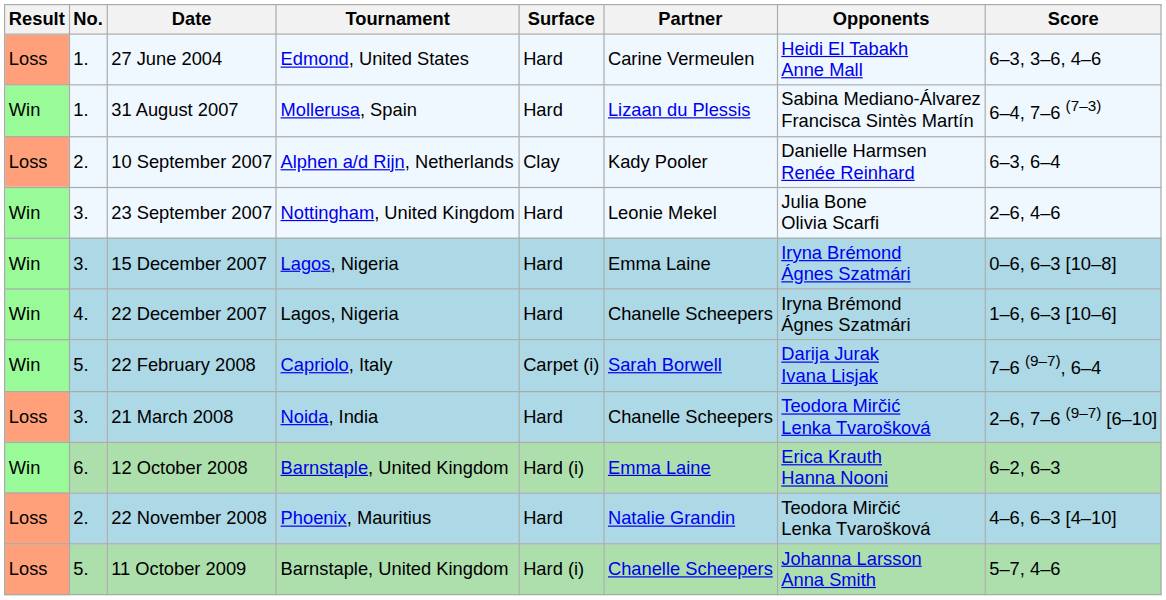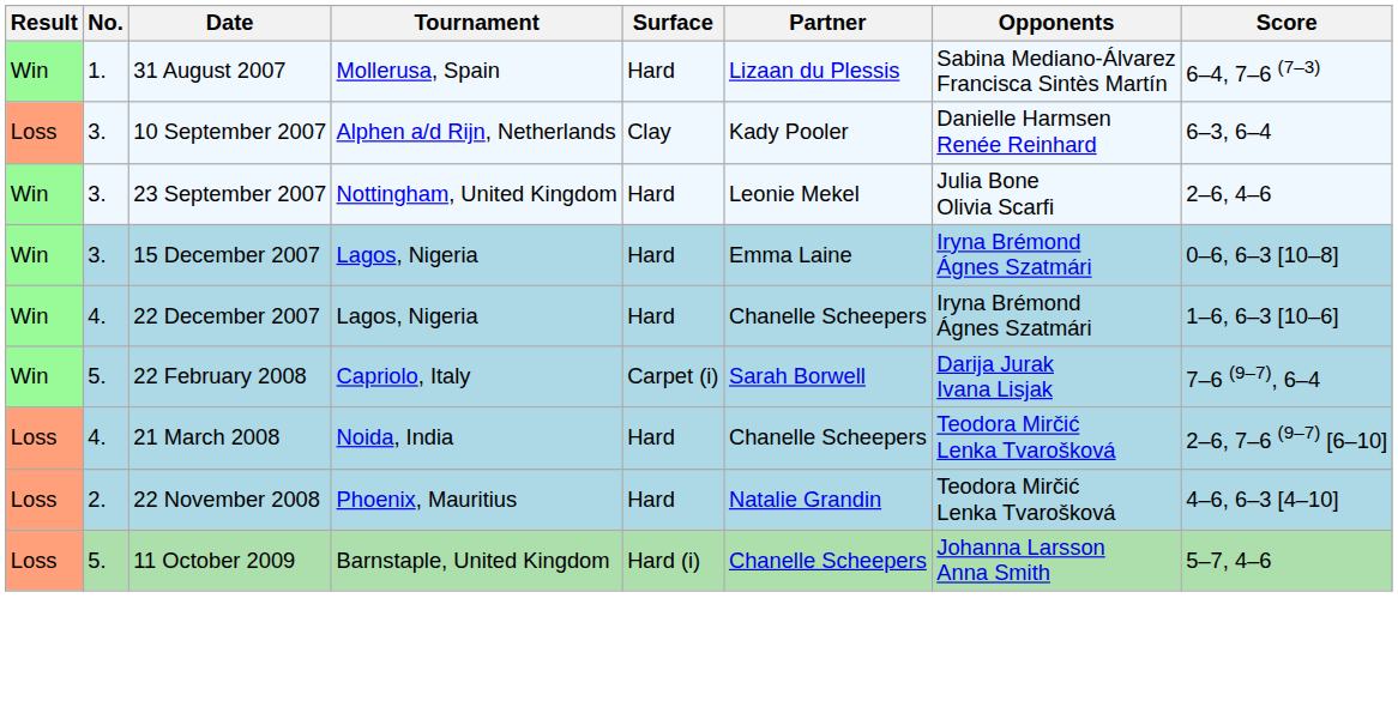 <table class="sortable wikitable" style=font-size:97%>
 <tr>
 <th>Result</th>
 <th>No.</th>
 <th>Date</th>
 <th>Tournament</th>
 <th>Surface</th>
 <th>Partner</th>
 <th>Opponents</th>
 <th class=unsortable>Score</th>
-</tr>
-<tr style="background:#f0f8ff;">
-<td style="background:#ffa07a;">Loss</td>
-<td>1.</td>
-<td>27 June 2004</td>
-<td><a href='#'>Edmond</a>, United States</td>
-<td>Hard</td>
-<td> Carine Vermeulen</td>
-<td> <a href='#'>Heidi El Tabakh</a> <br>  <a href='#'>Anne Mall</a></td>
-<td>6–3, 3–6, 4–6</td>
 </tr>
 <tr style="background:#f0f8ff;">
 <td style="background:#98fb98;">Win</td>
 <td>1.</td>
 <td>31 August 2007</td>
 <td><a href='#'>Mollerusa</a>, Spain</td>
 <td>Hard</td>
 <td> <a href='#'>Lizaan du Plessis</a></td>
 <td> Sabina Mediano-Álvarez <br>  Francisca Sintès Martín</td>
 <td>6–4, 7–6 <sup>(7–3)</sup></td>
 </tr>
 <tr style="background:#f0f8ff;">
 <td style="background:#ffa07a;">Loss</td>
-<td>2.</td>
+<td>3.</td>
 <td>10 September 2007</td>
 <td><a href='#'>Alphen a/d Rijn</a>, Netherlands</td>
 <td>Clay</td>
 <td> Kady Pooler</td>
 <td> Danielle Harmsen <br>  <a href='#'>Renée Reinhard</a></td>
 <td>6–3, 6–4</td>
 </tr>
 <tr style="background:#f0f8ff;">
 <td style="background:#98fb98;">Win</td>
 <td>3.</td>
 <td>23 September 2007</td>
 <td><a href='#'>Nottingham</a>, United Kingdom</td>
 <td>Hard</td>
 <td> Leonie Mekel</td>
 <td> Julia Bone <br>  Olivia Scarfi</td>
 <td>2–6, 4–6</td>
 </tr>
 <tr style="background:lightblue;">
 <td style="background:#98fb98;">Win</td>
 <td>3.</td>
 <td>15 December 2007</td>
 <td><a href='#'>Lagos</a>, Nigeria</td>
 <td>Hard</td>
 <td> Emma Laine</td>
 <td> <a href='#'>Iryna Brémond</a> <br>  <a href='#'>Ágnes Szatmári</a></td>
 <td>0–6, 6–3 [10–8]</td>
 </tr>
 <tr style="background:lightblue;">
 <td style="background:#98fb98;">Win</td>
 <td>4.</td>
 <td>22 December 2007</td>
 <td>Lagos, Nigeria</td>
 <td>Hard</td>
 <td> Chanelle Scheepers</td>
 <td> Iryna Brémond <br>  Ágnes Szatmári</td>
 <td>1–6, 6–3 [10–6]</td>
 </tr>
 <tr style="background:lightblue;">
 <td style="background:#98fb98;">Win</td>
 <td>5.</td>
 <td>22 February 2008</td>
 <td><a href='#'>Capriolo</a>, Italy</td>
 <td>Carpet (i)</td>
 <td> <a href='#'>Sarah Borwell</a></td>
 <td> <a href='#'>Darija Jurak</a> <br>  <a href='#'>Ivana Lisjak</a></td>
 <td>7–6 <sup>(9–7)</sup>, 6–4</td>
 </tr>
 <tr style="background:lightblue;">
 <td style="background:#ffa07a;">Loss</td>
-<td>3.</td>
+<td>4.</td>
 <td>21 March 2008</td>
 <td><a href='#'>Noida</a>, India</td>
 <td>Hard</td>
 <td> Chanelle Scheepers</td>
 <td> <a href='#'>Teodora Mirčić</a> <br>  <a href='#'>Lenka Tvarošková</a></td>
 <td>2–6, 7–6 <sup>(9–7)</sup> [6–10]</td>
-</tr>
-<tr style="background:#addfad;">
-<td style="background:#98fb98;">Win</td>
-<td>6.</td>
-<td>12 October 2008</td>
-<td><a href='#'>Barnstaple</a>, United Kingdom</td>
-<td>Hard (i)</td>
-<td> <a href='#'>Emma Laine</a></td>
-<td> <a href='#'>Erica Krauth</a> <br>  <a href='#'>Hanna Nooni</a></td>
-<td>6–2, 6–3</td>
 </tr>
 <tr style="background:lightblue;">
 <td style="background:#ffa07a;">Loss</td>
 <td>2.</td>
 <td>22 November 2008</td>
 <td><a href='#'>Phoenix</a>, Mauritius</td>
 <td>Hard</td>
 <td> <a href='#'>Natalie Grandin</a></td>
 <td> Teodora Mirčić <br>  Lenka Tvarošková</td>
 <td>4–6, 6–3 [4–10]</td>
 </tr>
 <tr style="background:#addfad;">
 <td style="background:#ffa07a;">Loss</td>
 <td>5.</td>
 <td>11 October 2009</td>
 <td>Barnstaple, United Kingdom</td>
 <td>Hard (i)</td>
 <td> <a href='#'>Chanelle Scheepers</a></td>
 <td> <a href='#'>Johanna Larsson</a> <br>  <a href='#'>Anna Smith</a></td>
 <td>5–7, 4–6</td>
 </tr>
 </table>
